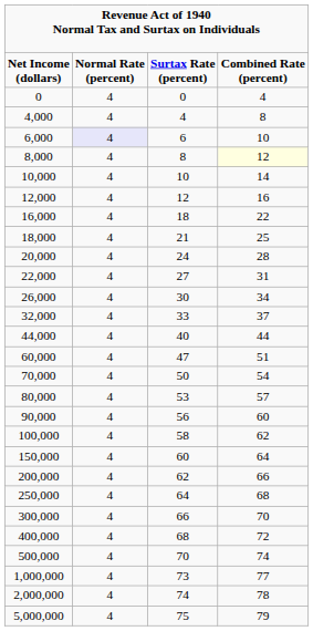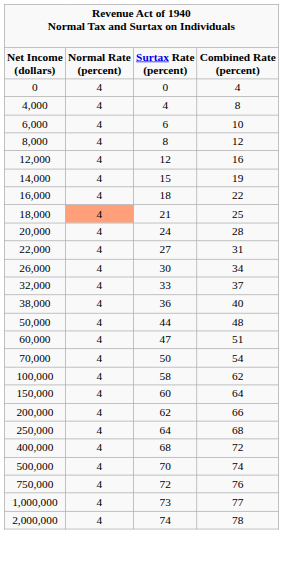 <table class="wikitable" style="text-align:center;">
 <tr>
 <td colspan="4"><strong>Revenue Act of 1940<br>Normal Tax and Surtax on Individuals</strong><br><br> </td>
 </tr>
 <tr>
 <td><strong>Net Income<br>(dollars)</strong></td>
 <td><strong>Normal Rate<br>(percent)</strong></td>
 <td><strong><a href='#'>Surtax</a> Rate<br>(percent)</strong></td>
 <td><strong>Combined Rate<br>(percent)</strong></td>
 </tr>
 <tr>
 <td>0</td>
 <td>4</td>
 <td>0</td>
 <td>4</td>
 </tr>
 <tr>
 <td>4,000</td>
 <td>4</td>
 <td>4</td>
 <td>8</td>
 </tr>
 <tr>
 <td>6,000</td>
-<td style="background: lavender;">4</td>
+<td>4</td>
 <td>6</td>
 <td>10</td>
 </tr>
 <tr>
 <td>8,000</td>
 <td>4</td>
 <td>8</td>
-<td style="background: lightyellow;">12</td>
-</tr>
-<tr>
-<td>10,000</td>
-<td>4</td>
-<td>10</td>
-<td>14</td>
+<td>12</td>
 </tr>
 <tr>
 <td>12,000</td>
 <td>4</td>
 <td>12</td>
 <td>16</td>
+</tr>
+<tr>
+<td>14,000</td>
+<td>4</td>
+<td>15</td>
+<td>19</td>
 </tr>
 <tr>
 <td>16,000</td>
 <td>4</td>
 <td>18</td>
 <td>22</td>
 </tr>
 <tr>
 <td>18,000</td>
-<td>4</td>
+<td style="background: lightsalmon;">4</td>
 <td>21</td>
 <td>25</td>
 </tr>
 <tr>
 <td>20,000</td>
 <td>4</td>
 <td>24</td>
 <td>28</td>
 </tr>
 <tr>
 <td>22,000</td>
 <td>4</td>
 <td>27</td>
 <td>31</td>
 </tr>
 <tr>
 <td>26,000</td>
 <td>4</td>
 <td>30</td>
 <td>34</td>
 </tr>
 <tr>
 <td>32,000</td>
 <td>4</td>
 <td>33</td>
 <td>37</td>
 </tr>
 <tr>
-<td>44,000</td>
+<td>38,000</td>
 <td>4</td>
+<td>36</td>
 <td>40</td>
+</tr>
+<tr>
+<td>50,000</td>
+<td>4</td>
 <td>44</td>
+<td>48</td>
 </tr>
 <tr>
 <td>60,000</td>
 <td>4</td>
 <td>47</td>
 <td>51</td>
 </tr>
 <tr>
 <td>70,000</td>
 <td>4</td>
 <td>50</td>
 <td>54</td>
-</tr>
-<tr>
-<td>80,000</td>
-<td>4</td>
-<td>53</td>
-<td>57</td>
-</tr>
-<tr>
-<td>90,000</td>
-<td>4</td>
-<td>56</td>
-<td>60</td>
 </tr>
 <tr>
 <td>100,000</td>
 <td>4</td>
 <td>58</td>
 <td>62</td>
 </tr>
 <tr>
 <td>150,000</td>
 <td>4</td>
 <td>60</td>
 <td>64</td>
 </tr>
 <tr>
 <td>200,000</td>
 <td>4</td>
 <td>62</td>
 <td>66</td>
 </tr>
 <tr>
 <td>250,000</td>
 <td>4</td>
 <td>64</td>
 <td>68</td>
 </tr>
 <tr>
-<td>300,000</td>
-<td>4</td>
-<td>66</td>
-<td>70</td>
-</tr>
-<tr>
 <td>400,000</td>
 <td>4</td>
 <td>68</td>
 <td>72</td>
 </tr>
 <tr>
 <td>500,000</td>
 <td>4</td>
 <td>70</td>
 <td>74</td>
+</tr>
+<tr>
+<td>750,000</td>
+<td>4</td>
+<td>72</td>
+<td>76</td>
 </tr>
 <tr>
 <td>1,000,000</td>
 <td>4</td>
 <td>73</td>
 <td>77</td>
 </tr>
 <tr>
 <td>2,000,000</td>
 <td>4</td>
 <td>74</td>
 <td>78</td>
 </tr>
-<tr>
-<td>5,000,000</td>
-<td>4</td>
-<td>75</td>
-<td>79</td>
-</tr>
 </table>
